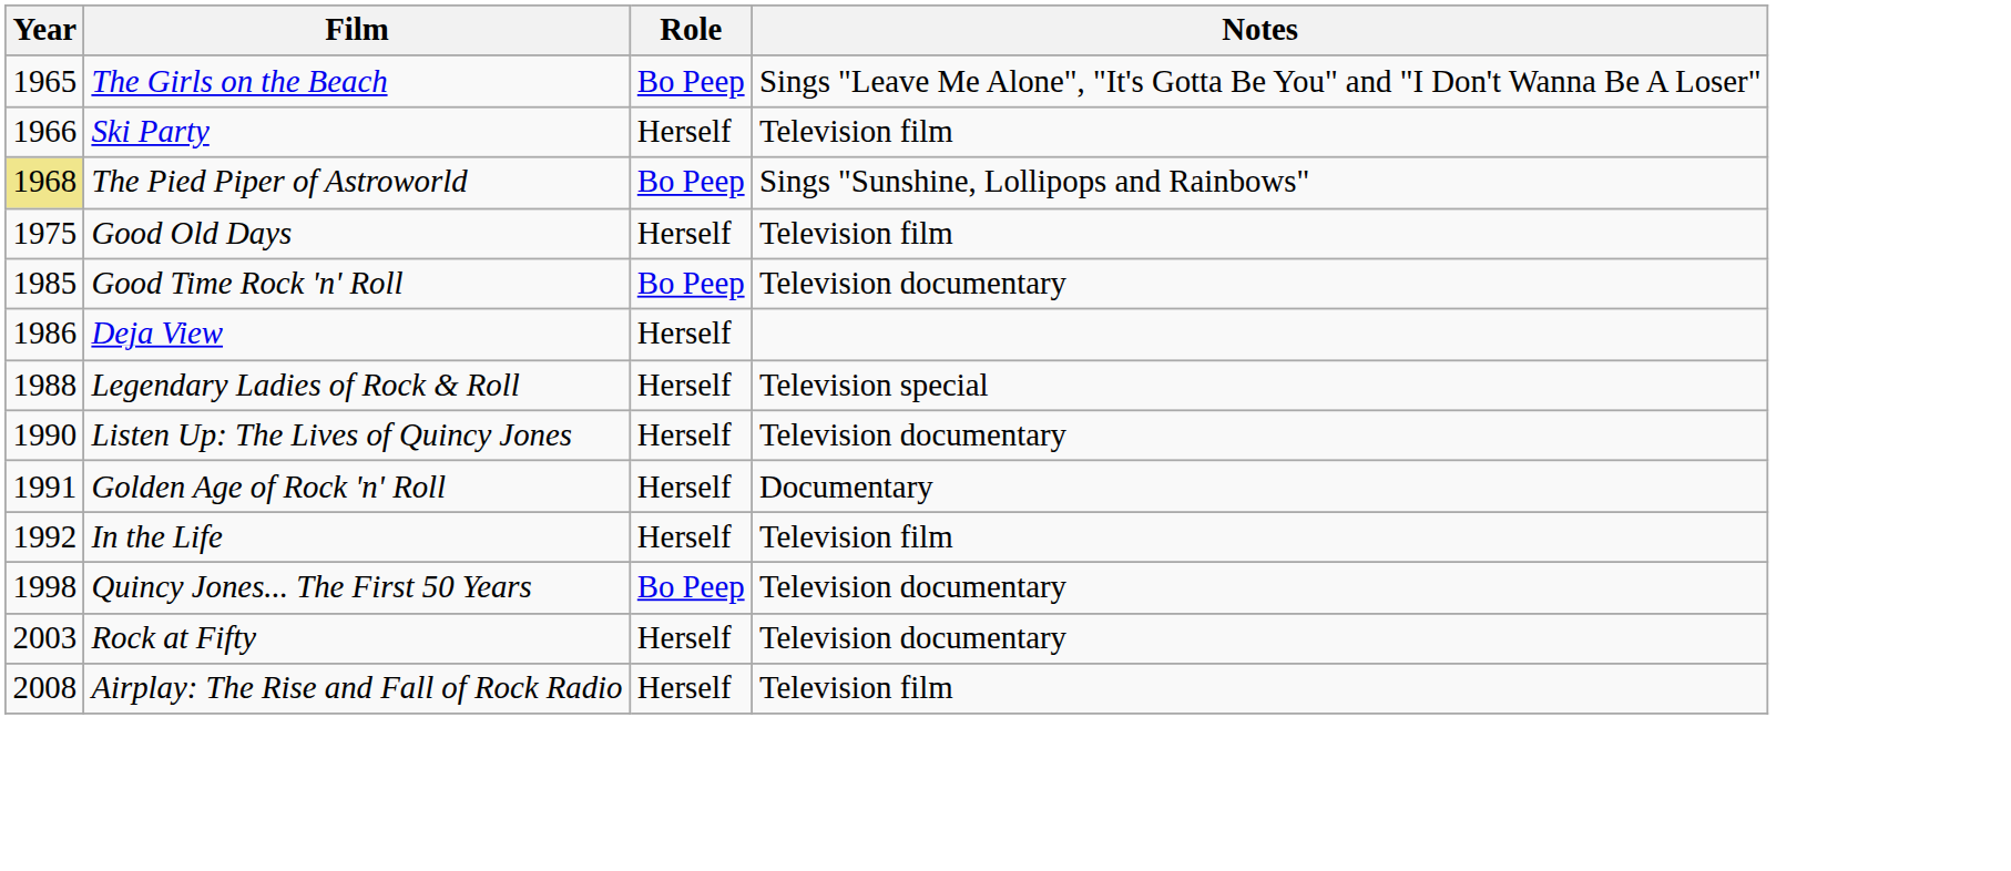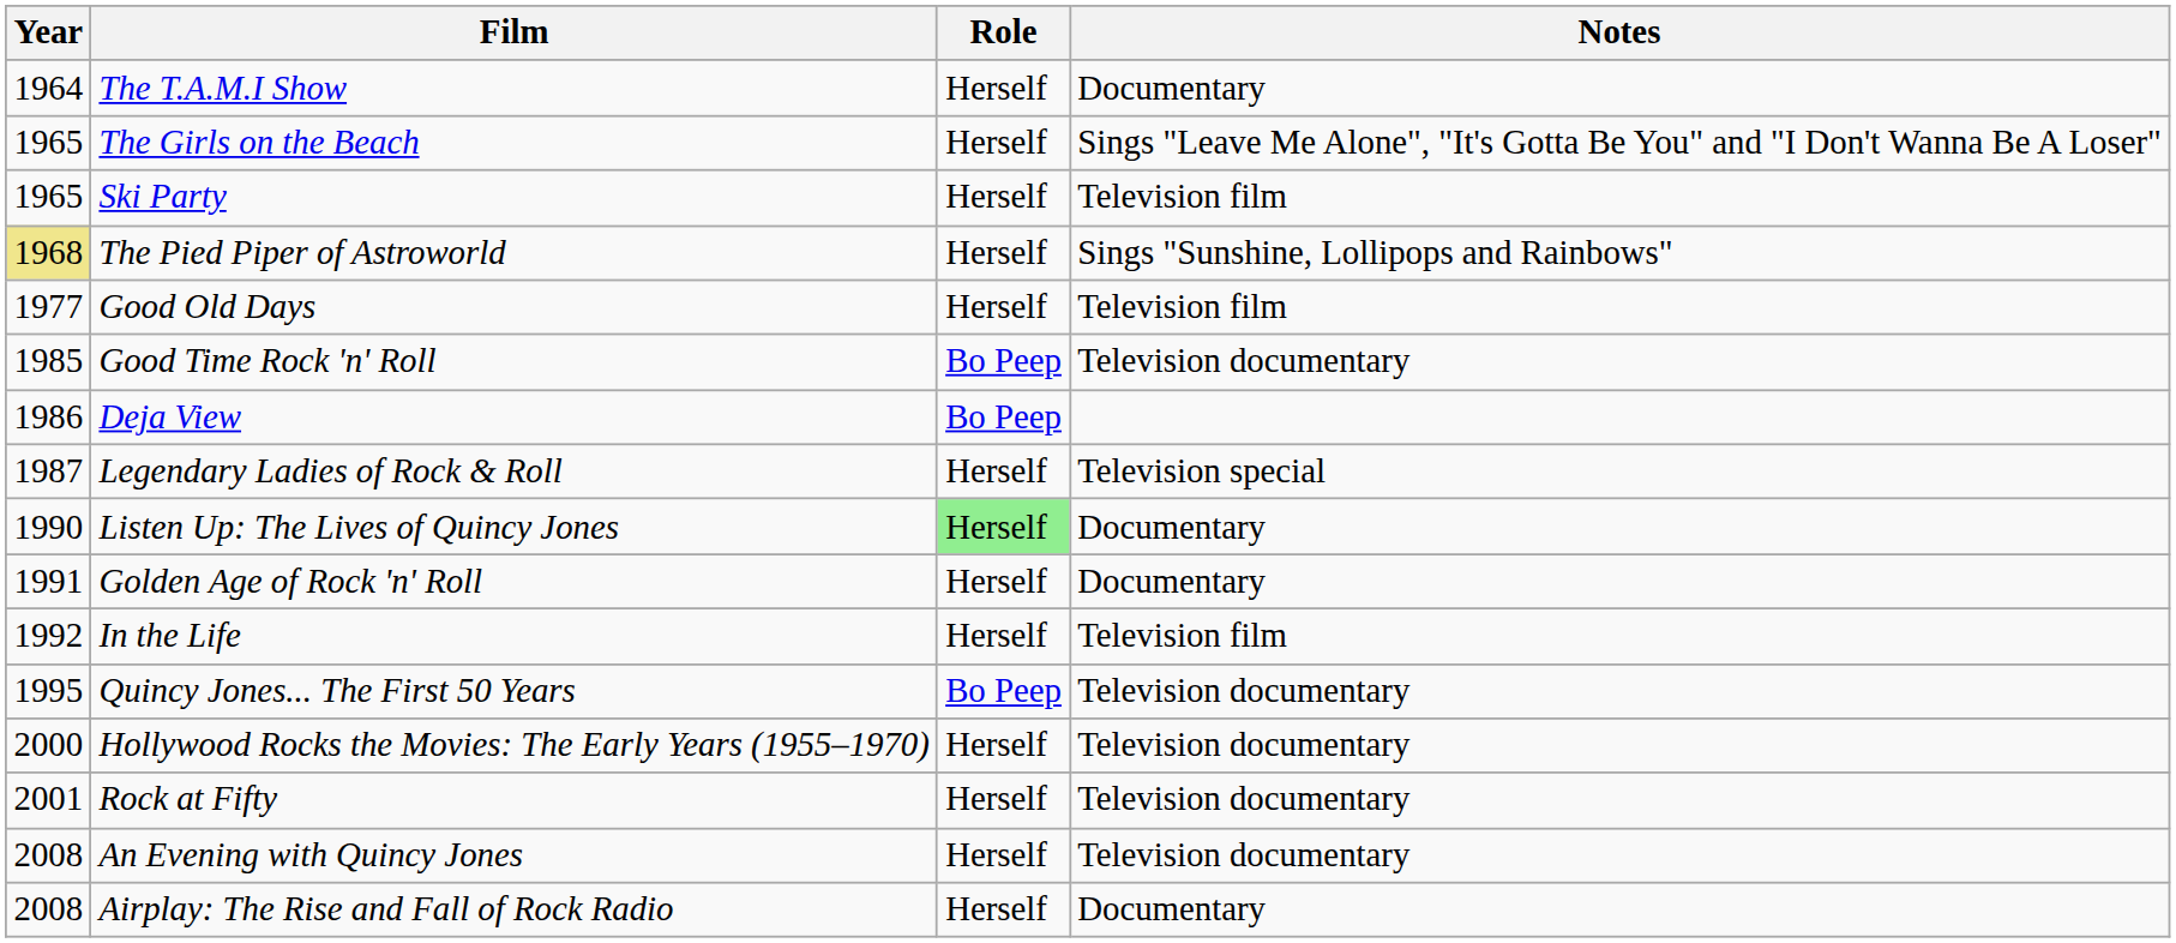 <table class="wikitable">
 <tr>
 <th>Year</th>
 <th>Film</th>
 <th>Role</th>
 <th>Notes</th>
 </tr>
 <tr>
+<td>1964</td>
+<td><em><a href='#'>The T.A.M.I Show</a></em></td>
+<td>Herself</td>
+<td>Documentary</td>
+</tr>
+<tr>
 <td>1965</td>
 <td><em><a href='#'>The Girls on the Beach</a></em></td>
-<td><a href='#'>Bo Peep</a></td>
+<td>Herself</td>
 <td>Sings "Leave Me Alone", "It's Gotta Be You" and "I Don't Wanna Be A Loser"</td>
 </tr>
 <tr>
-<td>1966</td>
+<td>1965</td>
 <td><em><a href='#'>Ski Party</a></em></td>
 <td>Herself</td>
 <td>Television film</td>
 </tr>
 <tr>
 <td style="background: khaki;">1968</td>
 <td><em>The Pied Piper of Astroworld</em></td>
-<td><a href='#'>Bo Peep</a></td>
+<td>Herself</td>
 <td>Sings "Sunshine, Lollipops and Rainbows"</td>
 </tr>
 <tr>
-<td>1975</td>
+<td>1977</td>
 <td><em>Good Old Days</em></td>
 <td>Herself</td>
 <td>Television film</td>
 </tr>
 <tr>
 <td>1985</td>
 <td><em>Good Time Rock 'n' Roll</em></td>
 <td><a href='#'>Bo Peep</a></td>
 <td>Television documentary</td>
 </tr>
 <tr>
 <td>1986</td>
 <td><em><a href='#'>Deja View</a></em></td>
-<td>Herself</td>
+<td><a href='#'>Bo Peep</a></td>
 <td></td>
 </tr>
 <tr>
-<td>1988</td>
+<td>1987</td>
 <td><em>Legendary Ladies of Rock & Roll</em></td>
 <td>Herself</td>
 <td>Television special</td>
 </tr>
 <tr>
 <td>1990</td>
 <td><em>Listen Up: The Lives of Quincy Jones</em></td>
-<td>Herself</td>
-<td>Television documentary</td>
+<td style="background: lightgreen;">Herself</td>
+<td>Documentary</td>
 </tr>
 <tr>
 <td>1991</td>
 <td><em>Golden Age of Rock 'n' Roll</em></td>
 <td>Herself</td>
 <td>Documentary</td>
 </tr>
 <tr>
 <td>1992</td>
 <td><em>In the Life</em></td>
 <td>Herself</td>
 <td>Television film</td>
 </tr>
 <tr>
-<td>1998</td>
+<td>1995</td>
 <td><em>Quincy Jones... The First 50 Years</em></td>
 <td><a href='#'>Bo Peep</a></td>
 <td>Television documentary</td>
 </tr>
 <tr>
-<td>2003</td>
+<td>2000</td>
+<td><em>Hollywood Rocks the Movies: The Early Years (1955–1970)</em></td>
+<td>Herself</td>
+<td>Television documentary</td>
+</tr>
+<tr>
+<td>2001</td>
 <td><em>Rock at Fifty</em></td>
+<td>Herself</td>
+<td>Television documentary</td>
+</tr>
+<tr>
+<td>2008</td>
+<td><em>An Evening with Quincy Jones</em></td>
 <td>Herself</td>
 <td>Television documentary</td>
 </tr>
 <tr>
 <td>2008</td>
 <td><em>Airplay: The Rise and Fall of Rock Radio</em></td>
 <td>Herself</td>
-<td>Television film</td>
+<td>Documentary</td>
 </tr>
 </table>
